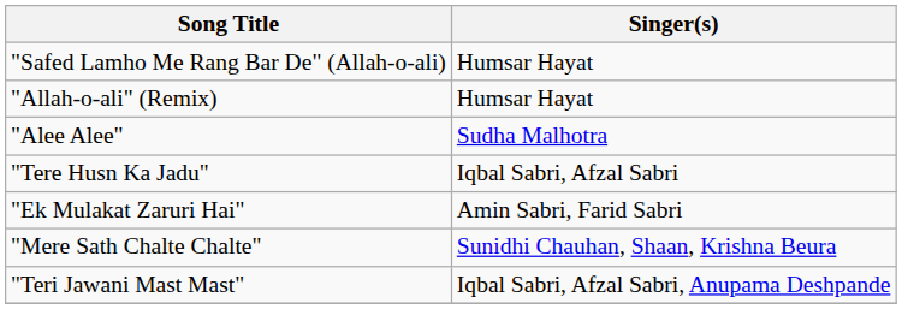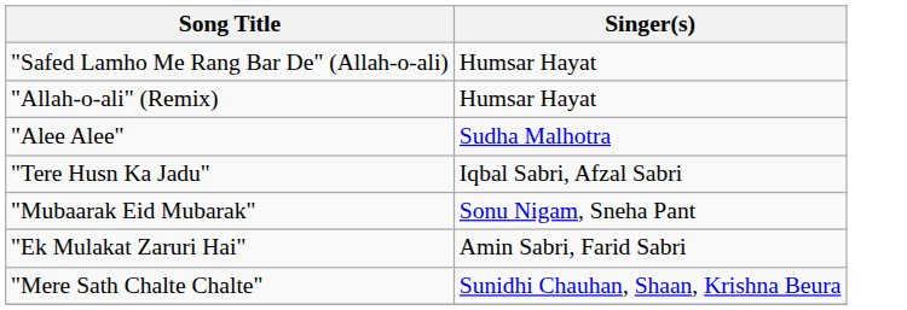 <table class="wikitable">
 <tr>
 <th>Song Title</th>
 <th>Singer(s)</th>
 </tr>
 <tr>
 <td>"Safed Lamho Me Rang Bar De" (Allah-o-ali)</td>
 <td>Humsar Hayat</td>
 </tr>
 <tr>
 <td>"Allah-o-ali" (Remix)</td>
 <td>Humsar Hayat</td>
 </tr>
 <tr>
 <td>"Alee Alee"</td>
 <td><a href='#'>Sudha Malhotra</a></td>
 </tr>
 <tr>
 <td>"Tere Husn Ka Jadu"</td>
 <td>Iqbal Sabri, Afzal Sabri</td>
 </tr>
 <tr>
+<td>"Mubaarak Eid Mubarak"</td>
+<td><a href='#'>Sonu Nigam</a>, Sneha Pant</td>
+</tr>
+<tr>
 <td>"Ek Mulakat Zaruri Hai"</td>
 <td>Amin Sabri, Farid Sabri</td>
 </tr>
 <tr>
 <td>"Mere Sath Chalte Chalte"</td>
 <td><a href='#'>Sunidhi Chauhan</a>, <a href='#'>Shaan</a>, <a href='#'>Krishna Beura</a></td>
 </tr>
 <tr>
-<td>"Teri Jawani Mast Mast"</td>
-<td>Iqbal Sabri, Afzal Sabri, <a href='#'>Anupama Deshpande</a></td>
-</tr>
-<tr>
 </tr>
 </table>
